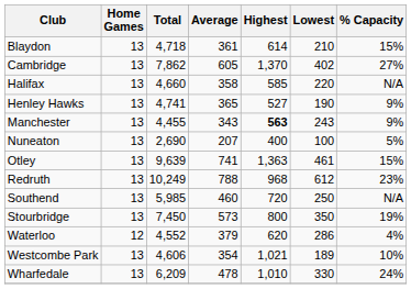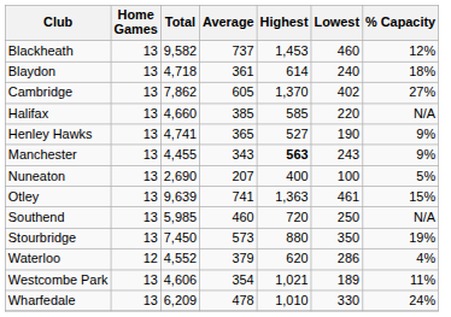 <table class="wikitable sortable" style="text-align:right">
 <tr>
 <th>Club</th>
 <th>Home<br>Games</th>
 <th>Total</th>
 <th>Average</th>
 <th>Highest</th>
 <th>Lowest</th>
 <th>% Capacity</th>
 </tr>
 <tr>
+<td style="text-align:left">Blackheath</td>
+<td>13</td>
+<td>9,582</td>
+<td>737</td>
+<td>1,453</td>
+<td>460</td>
+<td>12%</td>
+</tr>
+<tr>
 <td style="text-align:left">Blaydon</td>
 <td>13</td>
 <td>4,718</td>
 <td>361</td>
 <td>614</td>
-<td>210</td>
-<td>15%</td>
+<td>240</td>
+<td>18%</td>
 </tr>
 <tr>
 <td style="text-align:left">Cambridge</td>
 <td>13</td>
 <td>7,862</td>
 <td>605</td>
 <td>1,370</td>
 <td>402</td>
 <td>27%</td>
 </tr>
 <tr>
 <td style="text-align:left">Halifax</td>
 <td>13</td>
 <td>4,660</td>
-<td>358</td>
+<td>385</td>
 <td>585</td>
 <td>220</td>
 <td>N/A</td>
 </tr>
 <tr>
 <td style="text-align:left">Henley Hawks</td>
 <td>13</td>
 <td>4,741</td>
 <td>365</td>
 <td>527</td>
 <td>190</td>
 <td>9%</td>
 </tr>
 <tr>
 <td style="text-align:left">Manchester</td>
 <td>13</td>
 <td>4,455</td>
 <td>343</td>
 <td><strong>563</strong></td>
 <td>243</td>
 <td>9%</td>
 </tr>
 <tr>
 <td style="text-align:left">Nuneaton</td>
 <td>13</td>
 <td>2,690</td>
 <td>207</td>
 <td>400</td>
 <td>100</td>
 <td>5%</td>
 </tr>
 <tr>
 <td style="text-align:left">Otley</td>
 <td>13</td>
 <td>9,639</td>
 <td>741</td>
 <td>1,363</td>
 <td>461</td>
 <td>15%</td>
 </tr>
 <tr>
-<td style="text-align:left">Redruth</td>
-<td>13</td>
-<td>10,249</td>
-<td>788</td>
-<td>968</td>
-<td>612</td>
-<td>23%</td>
-</tr>
-<tr>
 <td style="text-align:left">Southend</td>
 <td>13</td>
 <td>5,985</td>
 <td>460</td>
 <td>720</td>
 <td>250</td>
 <td>N/A</td>
 </tr>
 <tr>
 <td style="text-align:left">Stourbridge</td>
 <td>13</td>
 <td>7,450</td>
 <td>573</td>
-<td>800</td>
+<td>880</td>
 <td>350</td>
 <td>19%</td>
 </tr>
 <tr>
 <td style="text-align:left">Waterloo</td>
 <td>12</td>
 <td>4,552</td>
 <td>379</td>
 <td>620</td>
 <td>286</td>
 <td>4%</td>
 </tr>
 <tr>
 <td style="text-align:left">Westcombe Park</td>
 <td>13</td>
 <td>4,606</td>
 <td>354</td>
 <td>1,021</td>
 <td>189</td>
-<td>10%</td>
+<td>11%</td>
 </tr>
 <tr>
 <td style="text-align:left">Wharfedale</td>
 <td>13</td>
 <td>6,209</td>
 <td>478</td>
 <td>1,010</td>
 <td>330</td>
 <td>24%</td>
 </tr>
 <tr>
 </tr>
 </table>
